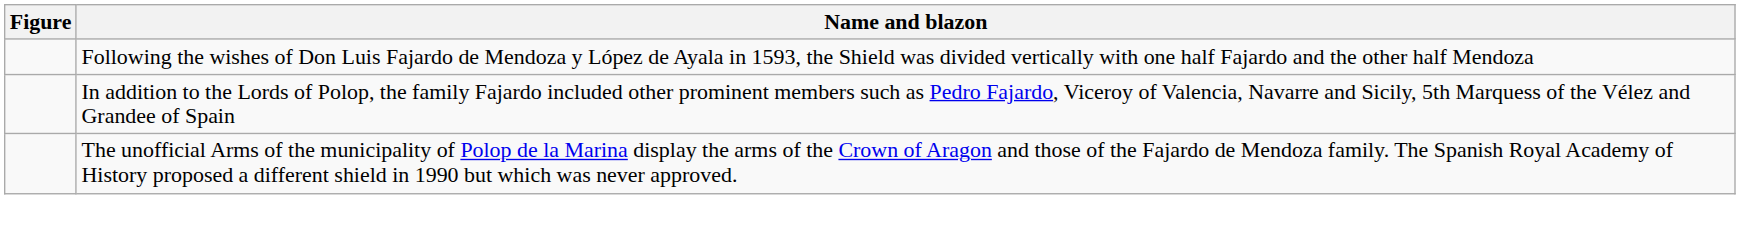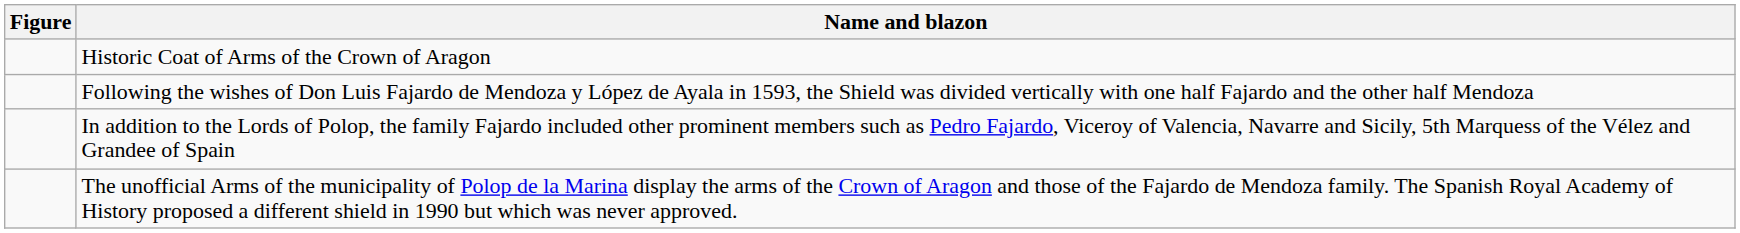 <table class="wikitable" width="100%">
 <tr valign=top align=center>
 <th>Figure</th>
 <th>Name and blazon</th>
+</tr>
+<tr valign=top>
+<td align=center></td>
+<td>Historic Coat of Arms of the Crown of Aragon</td>
 </tr>
 <tr valign=top>
 <td align=center></td>
 <td>Following the wishes of Don Luis Fajardo de Mendoza y López de Ayala in 1593, the Shield was divided vertically with one half Fajardo and the other half Mendoza</td>
 </tr>
 <tr valign=top>
 <td align=center></td>
 <td>In addition to the Lords of Polop, the family Fajardo included other prominent members such as <a href='#'>Pedro Fajardo</a>, Viceroy of Valencia, Navarre and Sicily, 5th Marquess of the Vélez and Grandee of Spain</td>
 </tr>
 <tr valign=top>
 <td align=center></td>
 <td>The unofficial Arms of the municipality of <a href='#'>Polop de la Marina</a> display the arms of the <a href='#'>Crown of Aragon</a> and those of the Fajardo de Mendoza family. The Spanish Royal Academy of History proposed a different shield in 1990 but which was never approved.</td>
 </tr>
 </table>
